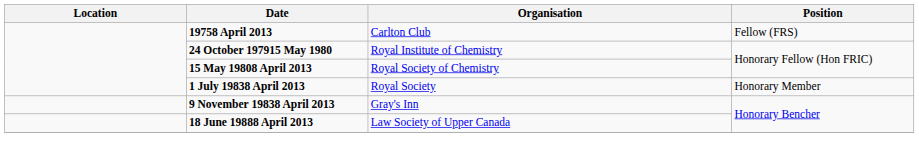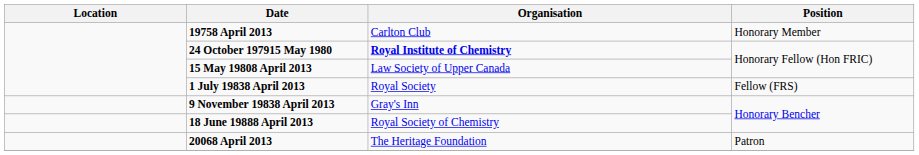 <table class="wikitable" style="width:100%;">
 <tr>
 <th style="width:20%;">Location</th>
 <th style="width:20%;">Date</th>
 <th style="width:40%;">Organisation</th>
 <th style="width:20%;">Position</th>
 </tr>
 <tr>
 <td rowspan="4"></td>
 <td><strong>19758 April 2013</strong></td>
 <td><a href='#'>Carlton Club</a></td>
-<td>Fellow (FRS)</td>
+<td>Honorary Member</td>
 </tr>
 <tr>
 <td><strong>24 October 197915 May 1980</strong></td>
-<td><a href='#'>Royal Institute of Chemistry</a></td>
+<td><strong><a href='#'>Royal Institute of Chemistry</a></strong></td>
 <td rowspan="2">Honorary Fellow (Hon FRIC)</td>
 </tr>
 <tr>
 <td><strong>15 May 19808 April 2013</strong></td>
-<td><a href='#'>Royal Society of Chemistry</a></td>
+<td><a href='#'>Law Society of Upper Canada</a></td>
 </tr>
 <tr>
 <td><strong>1 July 19838 April 2013</strong></td>
 <td><a href='#'>Royal Society</a></td>
-<td>Honorary Member</td>
+<td>Fellow (FRS)</td>
 </tr>
 <tr>
 <td></td>
 <td><strong>9 November 19838 April 2013</strong></td>
 <td><a href='#'>Gray's Inn</a></td>
 <td rowspan="2"><a href='#'>Honorary Bencher</a></td>
 </tr>
 <tr>
 <td></td>
 <td><strong>18 June 19888 April 2013</strong></td>
-<td><a href='#'>Law Society of Upper Canada</a></td>
+<td><a href='#'>Royal Society of Chemistry</a></td>
+</tr>
+<tr>
+<td></td>
+<td><strong>20068 April 2013</strong></td>
+<td><a href='#'>The Heritage Foundation</a></td>
+<td>Patron</td>
 </tr>
 <tr>
 </tr>
 </table>
